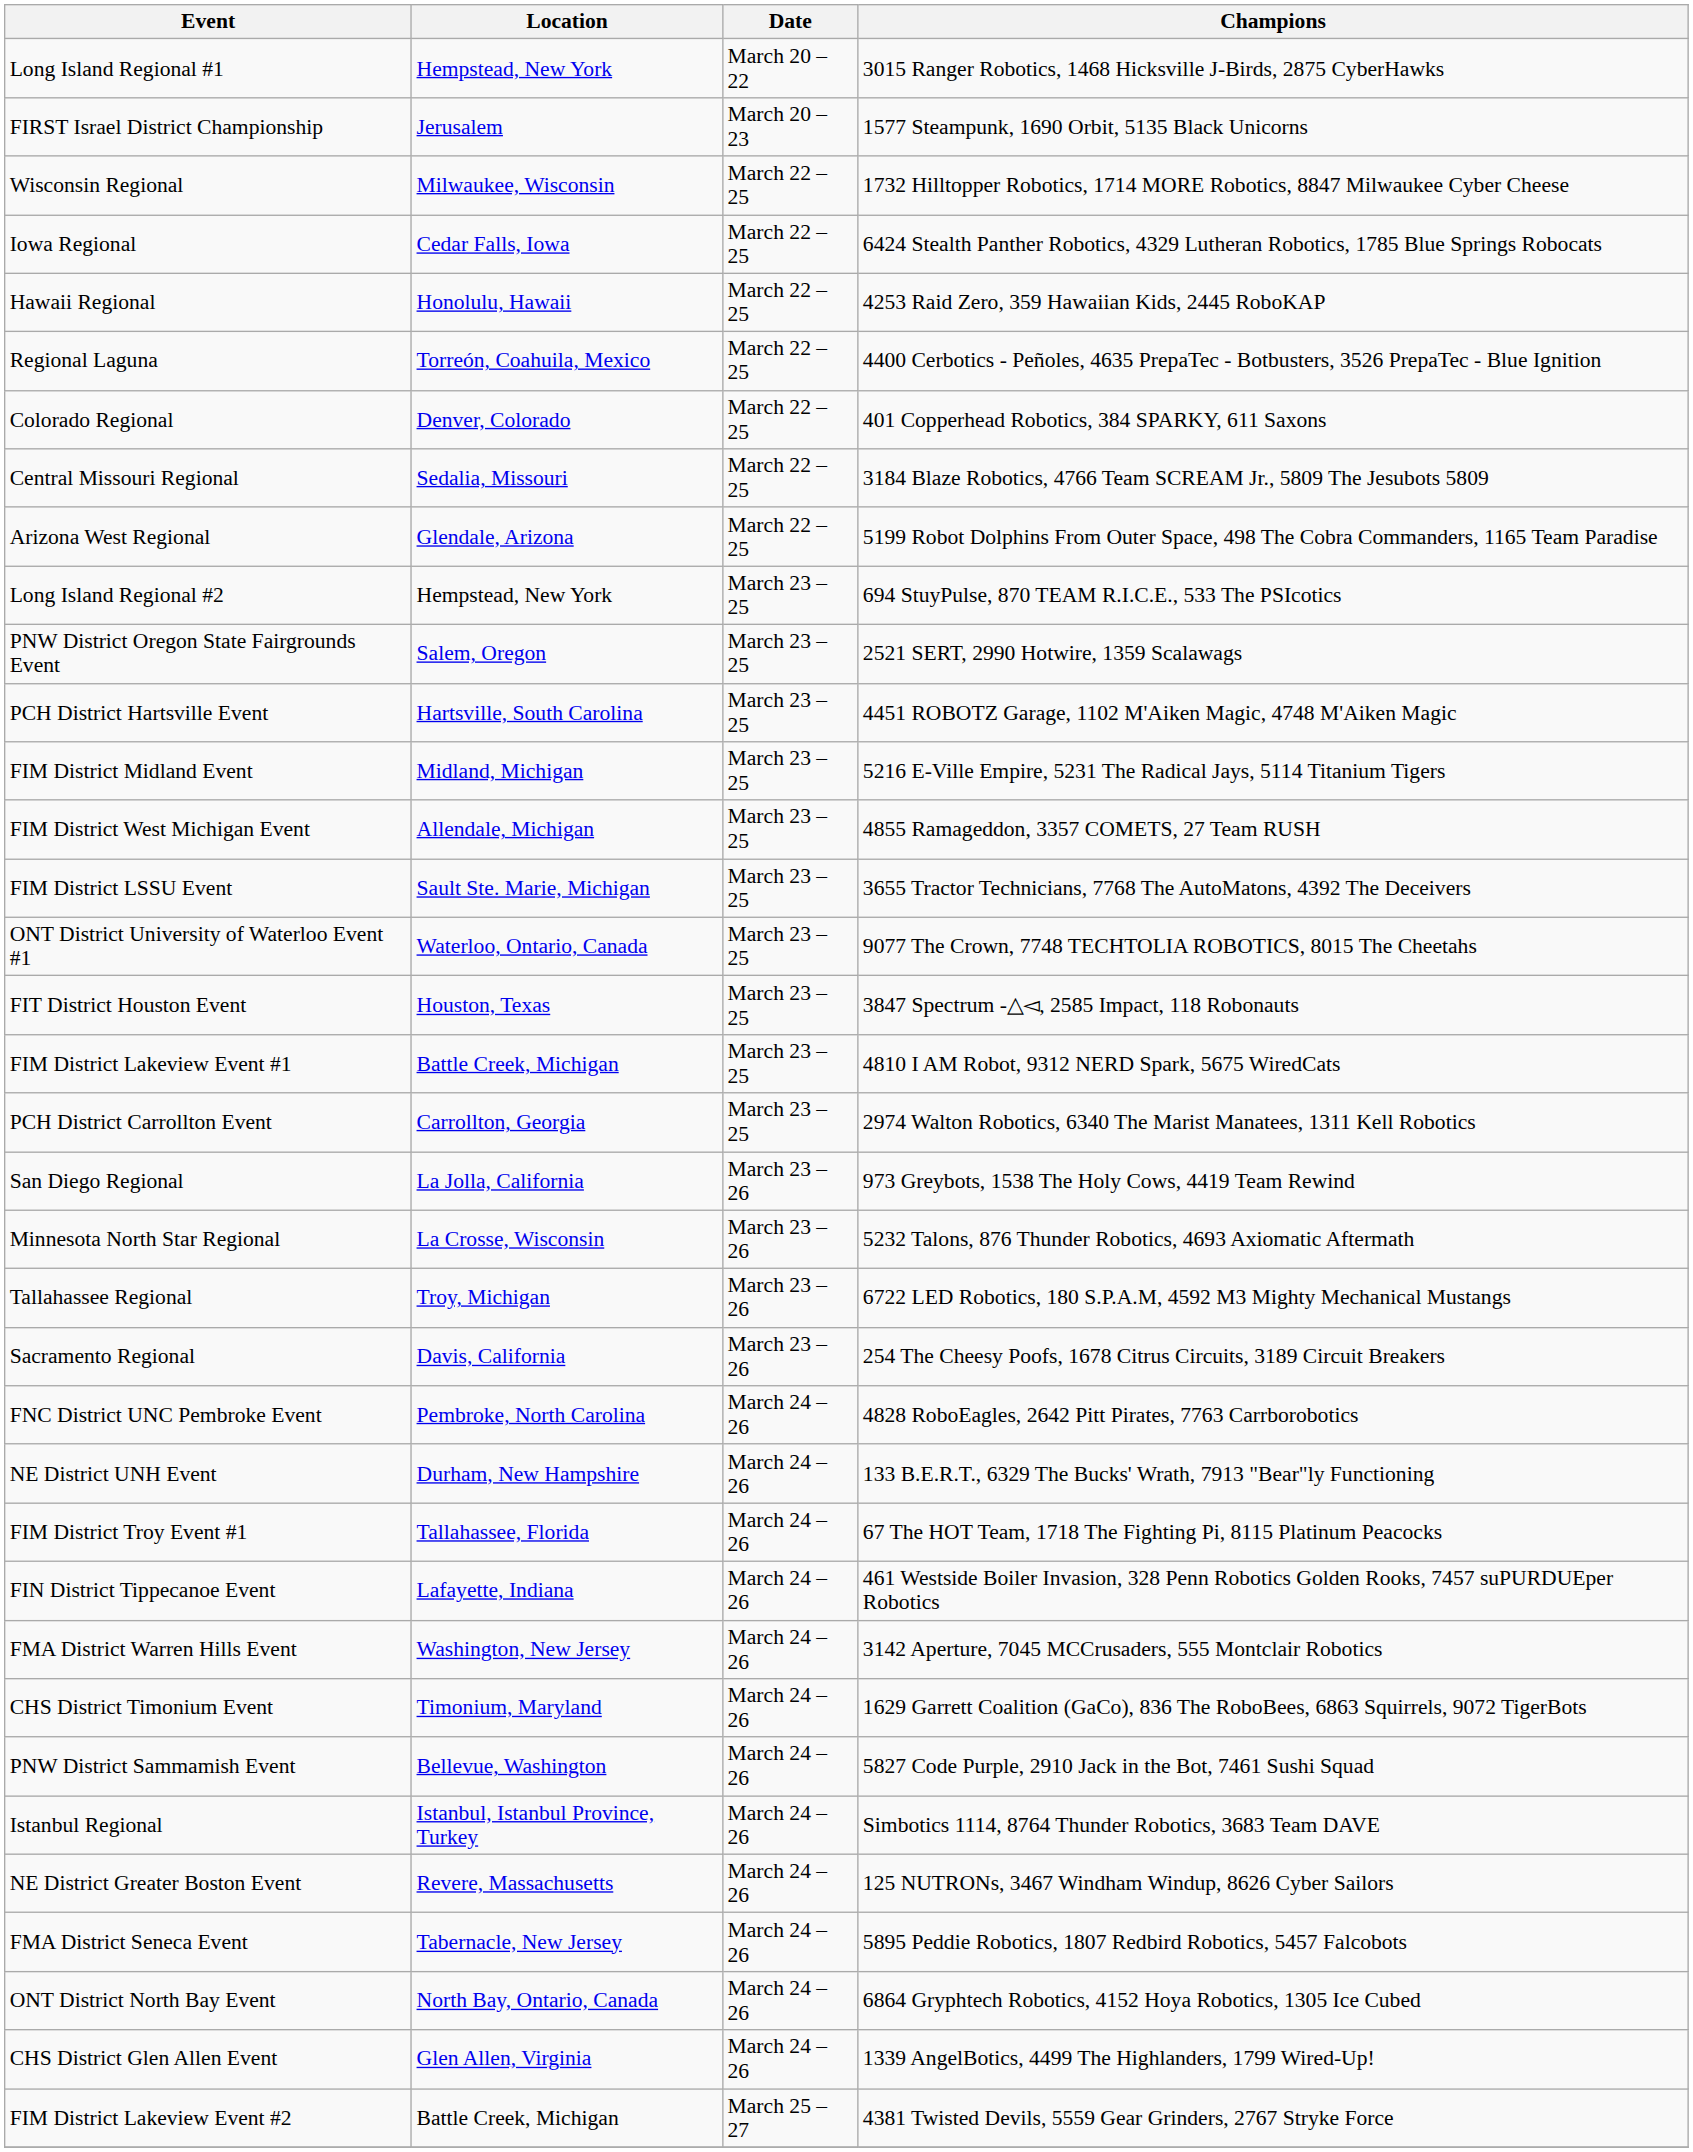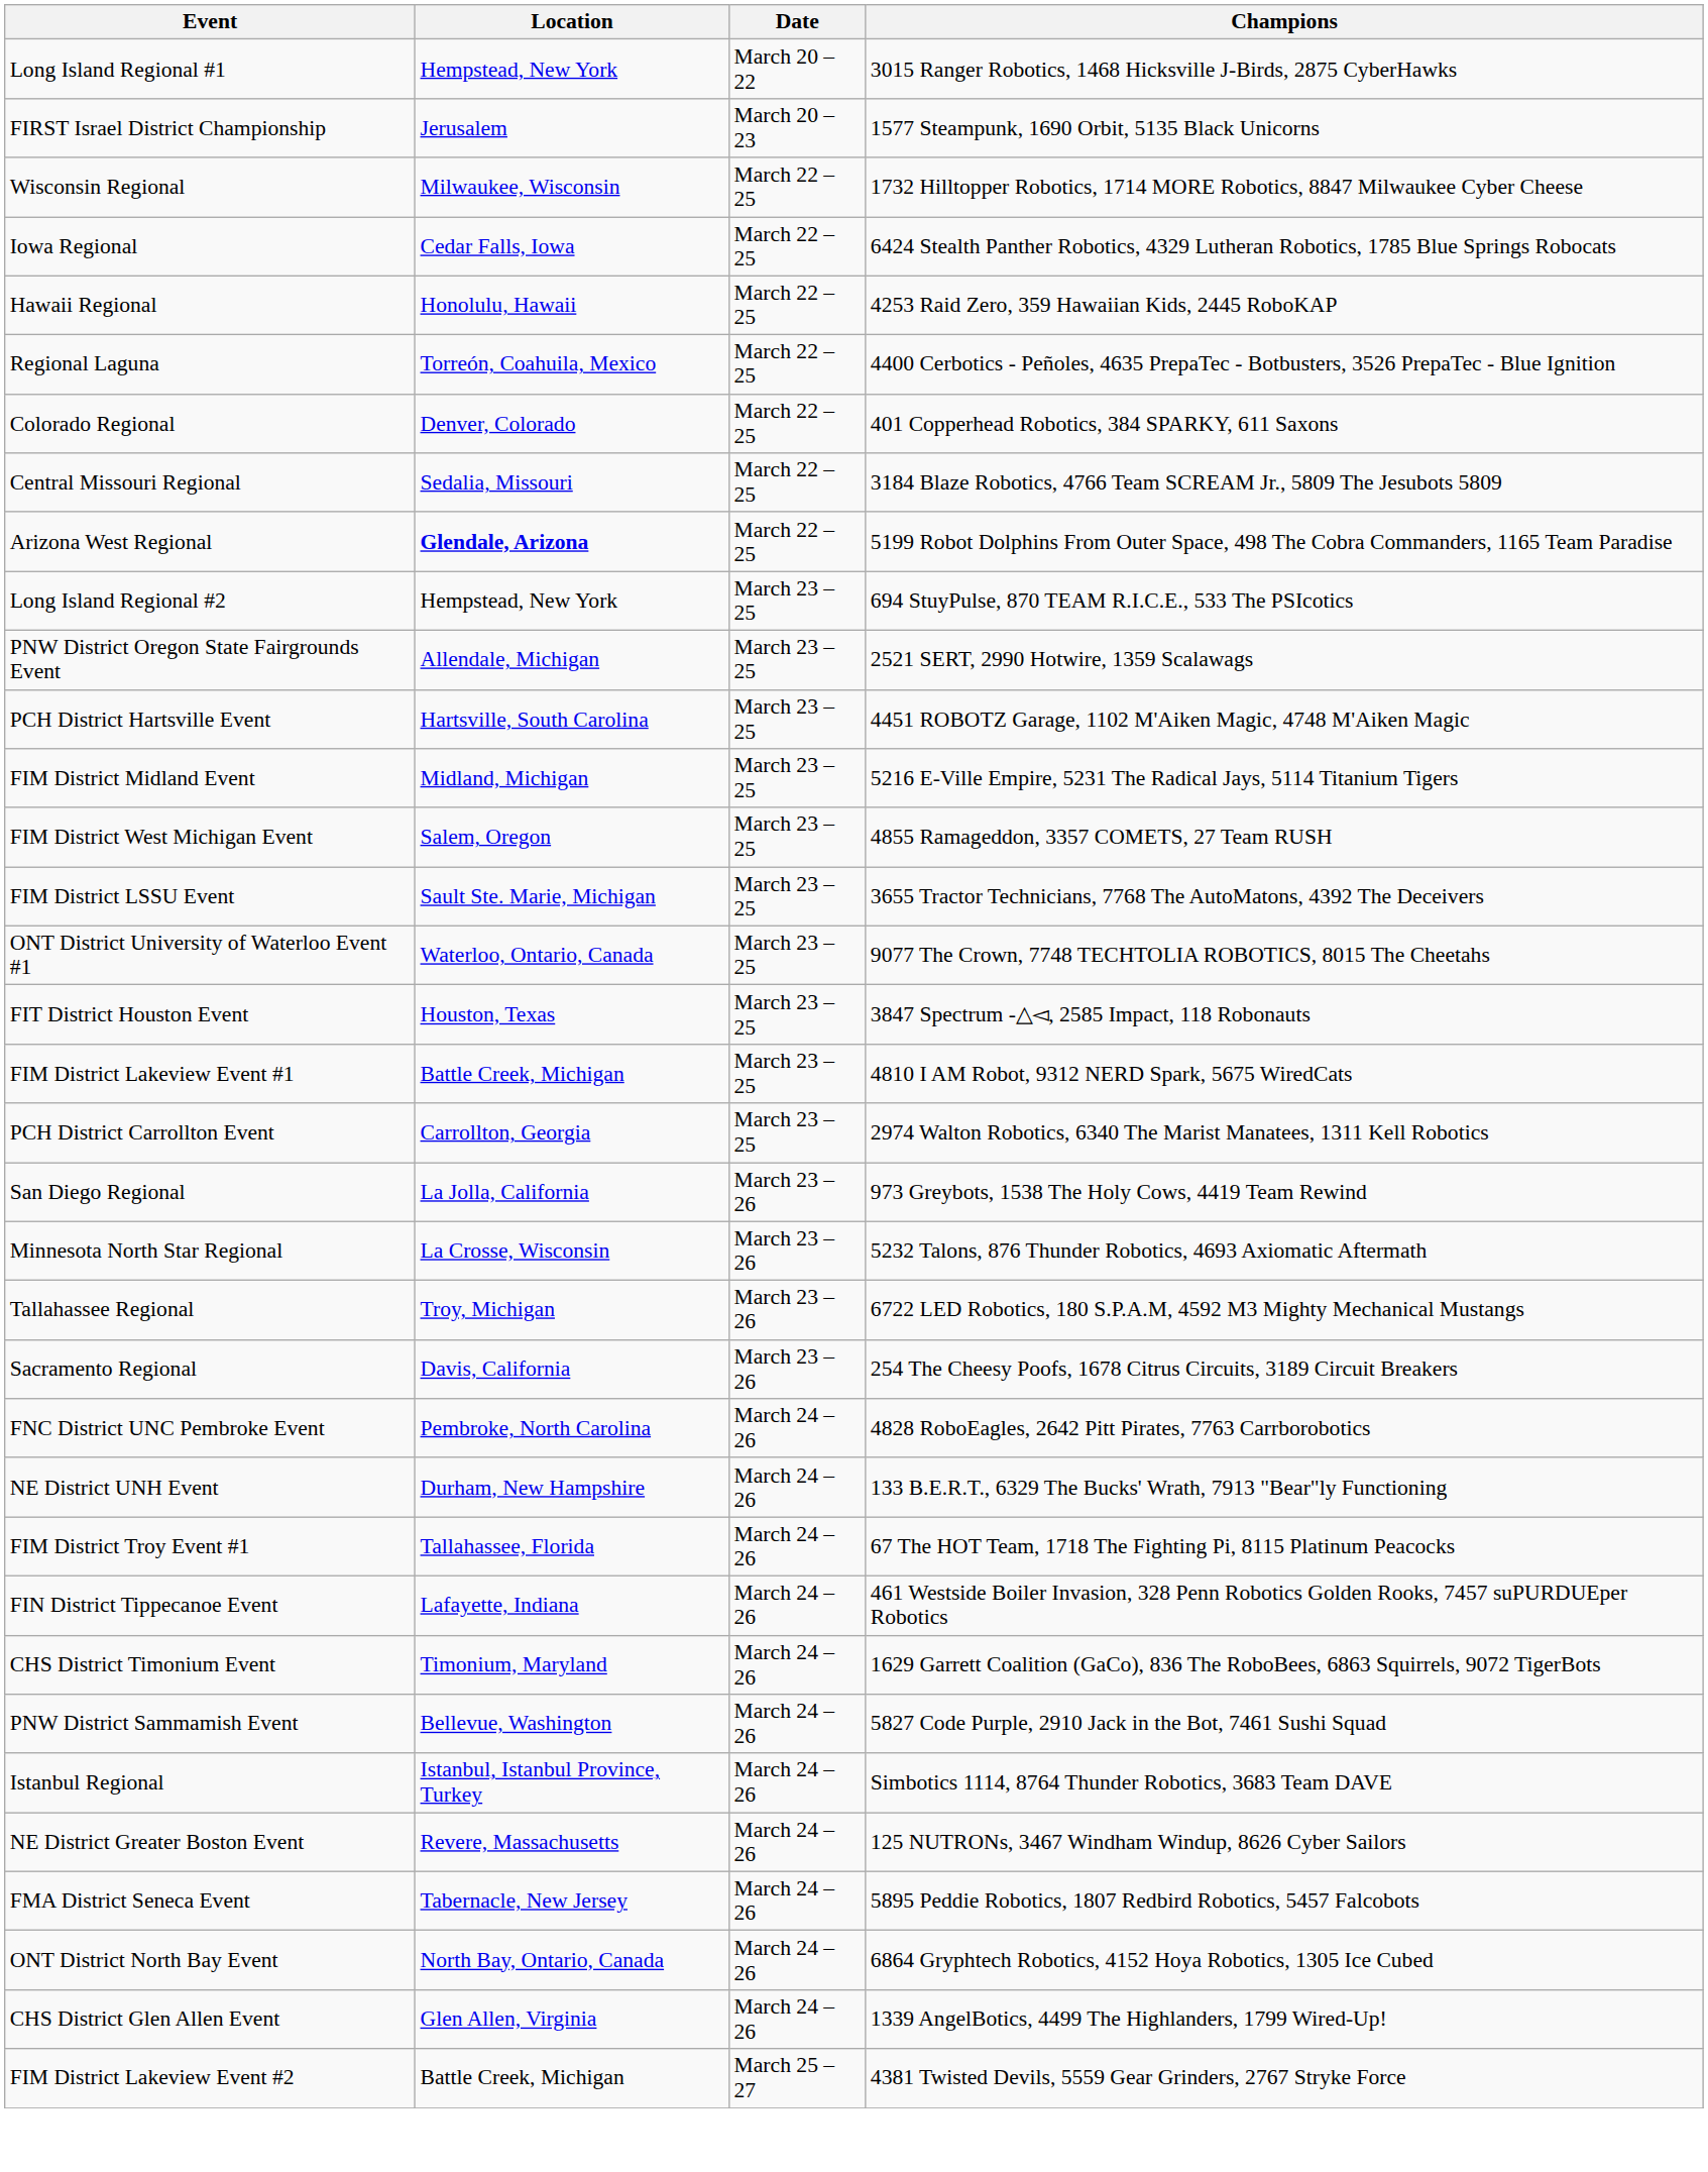 <table class="wikitable">
 <tr>
 <th>Event</th>
 <th>Location</th>
 <th>Date</th>
 <th>Champions</th>
 </tr>
 <tr>
 <td>Long Island Regional #1</td>
 <td><a href='#'>Hempstead, New York</a></td>
 <td>March 20 – 22</td>
 <td>3015 Ranger Robotics, 1468 Hicksville J-Birds, 2875 CyberHawks</td>
 </tr>
 <tr>
 <td>FIRST Israel District Championship</td>
 <td><a href='#'>Jerusalem</a></td>
 <td>March 20 – 23</td>
 <td>1577 Steampunk, 1690 Orbit, 5135 Black Unicorns</td>
 </tr>
 <tr>
 <td>Wisconsin Regional</td>
 <td><a href='#'>Milwaukee, Wisconsin</a></td>
 <td>March 22 – 25</td>
 <td>1732 Hilltopper Robotics, 1714 MORE Robotics, 8847 Milwaukee Cyber Cheese</td>
 </tr>
 <tr>
 <td>Iowa Regional</td>
 <td><a href='#'>Cedar Falls, Iowa</a></td>
 <td>March 22 – 25</td>
 <td>6424 Stealth Panther Robotics, 4329 Lutheran Robotics, 1785 Blue Springs Robocats</td>
 </tr>
 <tr>
 <td>Hawaii Regional</td>
 <td><a href='#'>Honolulu, Hawaii</a></td>
 <td>March 22 – 25</td>
 <td>4253 Raid Zero, 359 Hawaiian Kids, 2445 RoboKAP</td>
 </tr>
 <tr>
 <td>Regional Laguna</td>
 <td><a href='#'>Torreón, Coahuila, Mexico</a></td>
 <td>March 22 – 25</td>
 <td>4400 Cerbotics - Peñoles, 4635 PrepaTec - Botbusters, 3526 PrepaTec - Blue Ignition</td>
 </tr>
 <tr>
 <td>Colorado Regional</td>
 <td><a href='#'>Denver, Colorado</a></td>
 <td>March 22 – 25</td>
 <td>401 Copperhead Robotics, 384 SPARKY, 611 Saxons</td>
 </tr>
 <tr>
 <td>Central Missouri Regional</td>
 <td><a href='#'>Sedalia, Missouri</a></td>
 <td>March 22 – 25</td>
 <td>3184 Blaze Robotics, 4766 Team SCREAM Jr., 5809 The Jesubots 5809</td>
 </tr>
 <tr>
 <td>Arizona West Regional</td>
-<td><a href='#'>Glendale, Arizona</a></td>
+<td><strong><a href='#'>Glendale, Arizona</a></strong></td>
 <td>March 22 – 25</td>
 <td>5199 Robot Dolphins From Outer Space, 498 The Cobra Commanders, 1165 Team Paradise</td>
 </tr>
 <tr>
 <td>Long Island Regional #2</td>
 <td>Hempstead, New York</td>
 <td>March 23 – 25</td>
 <td>694 StuyPulse, 870 TEAM R.I.C.E., 533 The PSIcotics</td>
 </tr>
 <tr>
 <td>PNW District Oregon State Fairgrounds Event</td>
-<td><a href='#'>Salem, Oregon</a></td>
+<td><a href='#'>Allendale, Michigan</a></td>
 <td>March 23 – 25</td>
 <td>2521 SERT, 2990 Hotwire, 1359 Scalawags</td>
 </tr>
 <tr>
 <td>PCH District Hartsville Event</td>
 <td><a href='#'>Hartsville, South Carolina</a></td>
 <td>March 23 – 25</td>
 <td>4451 ROBOTZ Garage, 1102 M'Aiken Magic, 4748 M'Aiken Magic</td>
 </tr>
 <tr>
 <td>FIM District Midland Event</td>
 <td><a href='#'>Midland, Michigan</a></td>
 <td>March 23 – 25</td>
 <td>5216 E-Ville Empire, 5231 The Radical Jays, 5114 Titanium Tigers</td>
 </tr>
 <tr>
 <td>FIM District West Michigan Event</td>
-<td><a href='#'>Allendale, Michigan</a></td>
+<td><a href='#'>Salem, Oregon</a></td>
 <td>March 23 – 25</td>
 <td>4855 Ramageddon, 3357 COMETS, 27 Team RUSH</td>
 </tr>
 <tr>
 <td>FIM District LSSU Event</td>
 <td><a href='#'>Sault Ste. Marie, Michigan</a></td>
 <td>March 23 – 25</td>
 <td>3655 Tractor Technicians, 7768 The AutoMatons, 4392 The Deceivers</td>
 </tr>
 <tr>
 <td>ONT District University of Waterloo Event #1</td>
 <td><a href='#'>Waterloo, Ontario, Canada</a></td>
 <td>March 23 – 25</td>
 <td>9077 The Crown, 7748 TECHTOLIA ROBOTICS, 8015 The Cheetahs</td>
 </tr>
 <tr>
 <td>FIT District Houston Event</td>
 <td><a href='#'>Houston, Texas</a></td>
 <td>March 23 – 25</td>
 <td>3847 Spectrum -△◅, 2585 Impact, 118 Robonauts</td>
 </tr>
 <tr>
 <td>FIM District Lakeview Event #1</td>
 <td><a href='#'>Battle Creek, Michigan</a></td>
 <td>March 23 – 25</td>
 <td>4810 I AM Robot, 9312 NERD Spark, 5675 WiredCats</td>
 </tr>
 <tr>
 <td>PCH District Carrollton Event</td>
 <td><a href='#'>Carrollton, Georgia</a></td>
 <td>March 23 – 25</td>
 <td>2974 Walton Robotics, 6340 The Marist Manatees, 1311 Kell Robotics</td>
 </tr>
 <tr>
 <td>San Diego Regional</td>
 <td><a href='#'>La Jolla, California</a></td>
 <td>March 23 – 26</td>
 <td>973 Greybots, 1538 The Holy Cows, 4419 Team Rewind</td>
 </tr>
 <tr>
 <td>Minnesota North Star Regional</td>
 <td><a href='#'>La Crosse, Wisconsin</a></td>
 <td>March 23 – 26</td>
 <td>5232 Talons, 876 Thunder Robotics, 4693 Axiomatic Aftermath</td>
 </tr>
 <tr>
 <td>Tallahassee Regional</td>
 <td><a href='#'>Troy, Michigan</a></td>
 <td>March 23 – 26</td>
 <td>6722 LED Robotics, 180 S.P.A.M, 4592 M3 Mighty Mechanical Mustangs</td>
 </tr>
 <tr>
 <td>Sacramento Regional</td>
 <td><a href='#'>Davis, California</a></td>
 <td>March 23 – 26</td>
 <td>254 The Cheesy Poofs, 1678 Citrus Circuits, 3189 Circuit Breakers</td>
 </tr>
 <tr>
 <td>FNC District UNC Pembroke Event</td>
 <td><a href='#'>Pembroke, North Carolina</a></td>
 <td>March 24 – 26</td>
 <td>4828 RoboEagles, 2642 Pitt Pirates, 7763 Carrborobotics</td>
 </tr>
 <tr>
 <td>NE District UNH Event</td>
 <td><a href='#'>Durham, New Hampshire</a></td>
 <td>March 24 – 26</td>
 <td>133 B.E.R.T., 6329 The Bucks' Wrath, 7913 "Bear"ly Functioning</td>
 </tr>
 <tr>
 <td>FIM District Troy Event #1</td>
 <td><a href='#'>Tallahassee, Florida</a></td>
 <td>March 24 – 26</td>
 <td>67 The HOT Team, 1718 The Fighting Pi, 8115 Platinum Peacocks</td>
 </tr>
 <tr>
 <td>FIN District Tippecanoe Event</td>
 <td><a href='#'>Lafayette, Indiana</a></td>
 <td>March 24 – 26</td>
 <td>461 Westside Boiler Invasion, 328 Penn Robotics Golden Rooks, 7457 suPURDUEper Robotics</td>
 </tr>
 <tr>
-<td>FMA District Warren Hills Event</td>
-<td><a href='#'>Washington, New Jersey</a></td>
-<td>March 24 – 26</td>
-<td>3142 Aperture, 7045 MCCrusaders, 555 Montclair Robotics</td>
-</tr>
-<tr>
 <td>CHS District Timonium Event</td>
 <td><a href='#'>Timonium, Maryland</a></td>
 <td>March 24 – 26</td>
 <td>1629 Garrett Coalition (GaCo), 836 The RoboBees, 6863 Squirrels, 9072 TigerBots</td>
 </tr>
 <tr>
 <td>PNW District Sammamish Event</td>
 <td><a href='#'>Bellevue, Washington</a></td>
 <td>March 24 – 26</td>
 <td>5827 Code Purple, 2910 Jack in the Bot, 7461 Sushi Squad</td>
 </tr>
 <tr>
 <td>Istanbul Regional</td>
 <td><a href='#'>Istanbul, Istanbul Province, Turkey</a></td>
 <td>March 24 – 26</td>
 <td>Simbotics 1114, 8764 Thunder Robotics, 3683 Team DAVE</td>
 </tr>
 <tr>
 <td>NE District Greater Boston Event</td>
 <td><a href='#'>Revere, Massachusetts</a></td>
 <td>March 24 – 26</td>
 <td>125 NUTRONs, 3467 Windham Windup, 8626 Cyber Sailors</td>
 </tr>
 <tr>
 <td>FMA District Seneca Event</td>
 <td><a href='#'>Tabernacle, New Jersey</a></td>
 <td>March 24 – 26</td>
 <td>5895 Peddie Robotics, 1807 Redbird Robotics, 5457 Falcobots</td>
 </tr>
 <tr>
 <td>ONT District North Bay Event</td>
 <td><a href='#'>North Bay, Ontario, Canada</a></td>
 <td>March 24 – 26</td>
 <td>6864 Gryphtech Robotics, 4152 Hoya Robotics, 1305 Ice Cubed</td>
 </tr>
 <tr>
 <td>CHS District Glen Allen Event</td>
 <td><a href='#'>Glen Allen, Virginia</a></td>
 <td>March 24 – 26</td>
 <td>1339 AngelBotics, 4499 The Highlanders, 1799 Wired-Up!</td>
 </tr>
 <tr>
 <td>FIM District Lakeview Event #2</td>
 <td>Battle Creek, Michigan</td>
 <td>March 25 – 27</td>
 <td>4381 Twisted Devils, 5559 Gear Grinders, 2767 Stryke Force</td>
 </tr>
 <tr>
 </tr>
 </table>
